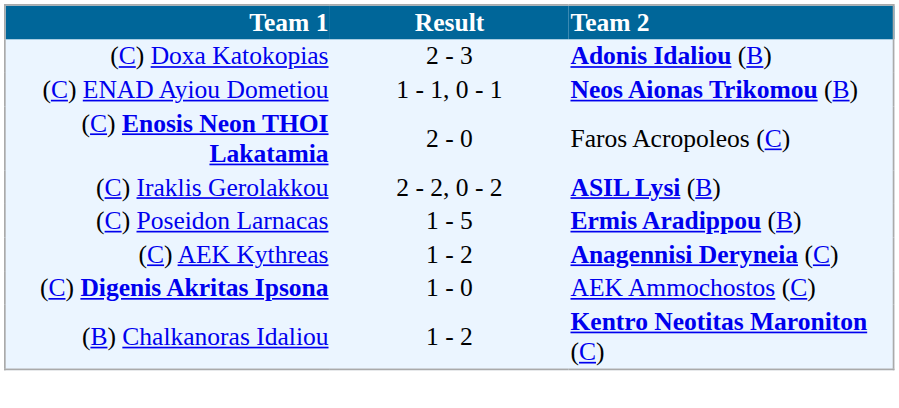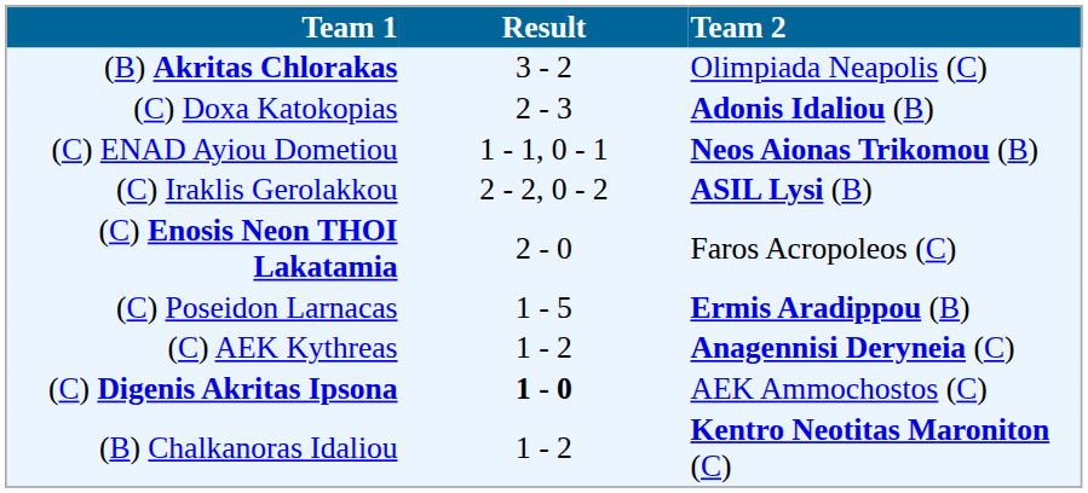 <table cellspacing="0" style="background: #EBF5FF; border: 1px #aaa solid; border-collapse: collapse; font-size: 95%;" width=60%>
 <tr bgcolor=#006699 style="color:white;">
 <th width=30% align="right">Team 1</th>
 <th width=22% align="center">Result</th>
 <th width=30% align="left">Team 2</th>
+</tr>
+<tr>
+<td align=right>(<a href='#'>B</a>) <strong><a href='#'>Akritas Chlorakas</a></strong></td>
+<td align=center>3 - 2</td>
+<td align=left><a href='#'>Olimpiada Neapolis</a> (<a href='#'>C</a>)</td>
 </tr>
 <tr>
 <td align=right>(<a href='#'>C</a>) <a href='#'>Doxa Katokopias</a></td>
 <td align=center>2 - 3</td>
 <td align=left><strong><a href='#'>Adonis Idaliou</a></strong> (<a href='#'>B</a>)</td>
 </tr>
 <tr>
 <td align=right>(<a href='#'>C</a>) <a href='#'>ENAD Ayiou Dometiou</a></td>
 <td align=center>1 - 1, 0 - 1</td>
 <td align=left><strong><a href='#'>Neos Aionas Trikomou</a></strong> (<a href='#'>B</a>)</td>
 </tr>
 <tr>
+<td align=right>(<a href='#'>C</a>) <a href='#'>Iraklis Gerolakkou</a></td>
+<td align=center>2 - 2, 0 - 2</td>
+<td align=left><strong><a href='#'>ASIL Lysi</a></strong> (<a href='#'>B</a>)</td>
+</tr>
+<tr>
 <td align=right>(<a href='#'>C</a>) <strong><a href='#'>Enosis Neon THOI Lakatamia</a></strong></td>
 <td align=center>2 - 0</td>
 <td align=left>Faros Acropoleos (<a href='#'>C</a>)</td>
-</tr>
-<tr>
-<td align=right>(<a href='#'>C</a>) <a href='#'>Iraklis Gerolakkou</a></td>
-<td align=center>2 - 2, 0 - 2</td>
-<td align=left><strong><a href='#'>ASIL Lysi</a></strong> (<a href='#'>B</a>)</td>
 </tr>
 <tr>
 <td align=right>(<a href='#'>C</a>) <a href='#'>Poseidon Larnacas</a></td>
 <td align=center>1 - 5</td>
 <td align=left><strong><a href='#'>Ermis Aradippou</a></strong> (<a href='#'>B</a>)</td>
 </tr>
 <tr>
 <td align=right>(<a href='#'>C</a>) <a href='#'>AEK Kythreas</a></td>
 <td align=center>1 - 2</td>
 <td align=left><strong><a href='#'>Anagennisi Deryneia</a></strong> (<a href='#'>C</a>)</td>
 </tr>
 <tr>
 <td align=right>(<a href='#'>C</a>) <strong><a href='#'>Digenis Akritas Ipsona</a></strong></td>
-<td align=center>1 - 0</td>
+<td align=center><strong>1 - 0</strong></td>
 <td align=left><a href='#'>AEK Ammochostos</a> (<a href='#'>C</a>)</td>
 </tr>
 <tr>
 <td align=right>(<a href='#'>B</a>) <a href='#'>Chalkanoras Idaliou</a></td>
 <td align=center>1 - 2</td>
 <td align=left><strong><a href='#'>Kentro Neotitas Maroniton</a></strong> (<a href='#'>C</a>)</td>
 </tr>
 <tr>
 </tr>
 </table>
